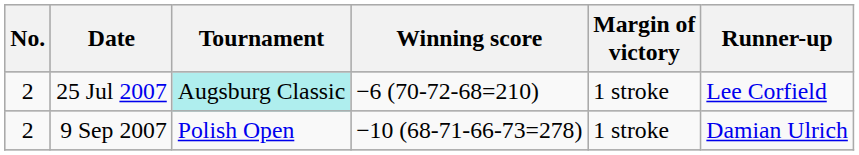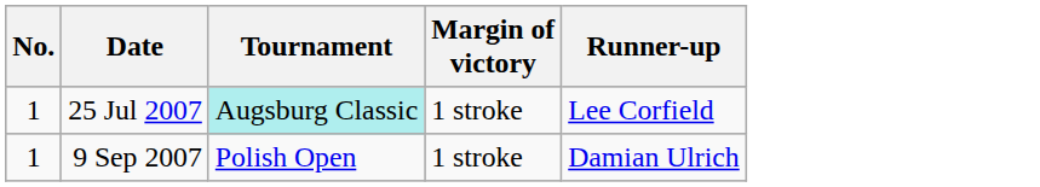 <table class="wikitable" style="font-size:95%;">
 <tr>
 <th>No.</th>
 <th>Date</th>
 <th>Tournament</th>
-<th>Winning score</th>
 <th>Margin of<br>victory</th>
 <th>Runner-up</th>
 </tr>
 <tr>
-<td align=center>2</td>
+<td align=center>1</td>
 <td align=right>25 Jul <a href='#'>2007</a></td>
 <td style="background: paleturquoise;">Augsburg Classic</td>
-<td>−6 (70-72-68=210)</td>
 <td>1 stroke</td>
 <td> <a href='#'>Lee Corfield</a></td>
 </tr>
 <tr>
-<td align=center>2</td>
+<td align=center>1</td>
 <td align=right>9 Sep 2007</td>
 <td><a href='#'>Polish Open</a></td>
-<td>−10 (68-71-66-73=278)</td>
 <td>1 stroke</td>
 <td> <a href='#'>Damian Ulrich</a></td>
 </tr>
 </table>
